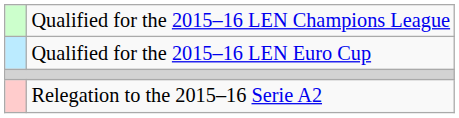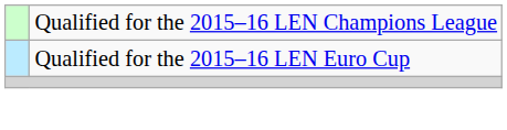 <table class="wikitable" style="text-align: left;">
 <tr>
 <td width=10px bgcolor=#ccffcc></td>
 <td>Qualified for the <a href='#'>2015–16 LEN Champions League</a></td>
 </tr>
 <tr>
 <td width=10px bgcolor=#bbebff></td>
 <td>Qualified for the <a href='#'>2015–16 LEN Euro Cup</a></td>
 </tr>
 <tr>
 <td colspan=2 height=1px bgcolor=lightgrey></td>
 </tr>
-<tr>
-<td width=10px bgcolor=#ffcccc></td>
-<td>Relegation to the 2015–16 <a href='#'>Serie A2</a></td>
-</tr>
 </table>
